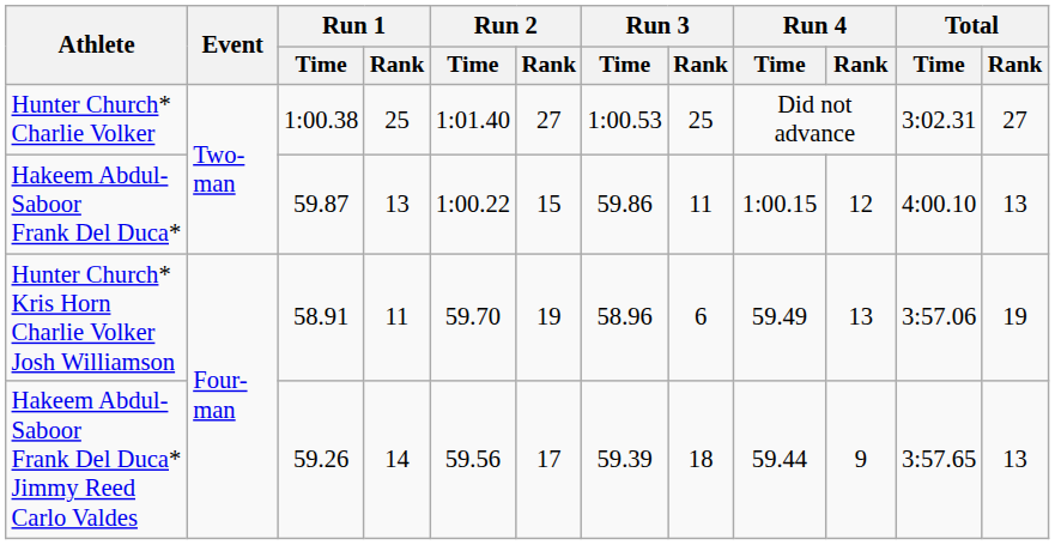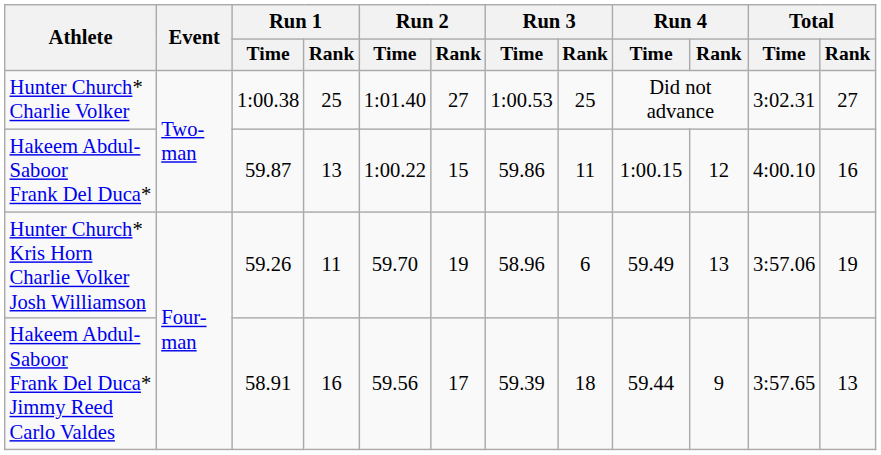 <table class=wikitable style=text-align:center;font-size:90%>
 <tr>
 <th rowspan=2>Athlete</th>
 <th rowspan=2>Event</th>
 <th colspan=2>Run 1</th>
 <th colspan=2>Run 2</th>
 <th colspan=2>Run 3</th>
 <th colspan=2>Run 4</th>
 <th colspan=2>Total</th>
 </tr>
 <tr style=font-size:95%>
 <th>Time</th>
 <th>Rank</th>
 <th>Time</th>
 <th>Rank</th>
 <th>Time</th>
 <th>Rank</th>
 <th>Time</th>
 <th>Rank</th>
 <th>Time</th>
 <th>Rank</th>
 </tr>
 <tr>
 <td align=left><a href='#'>Hunter Church</a>*<br><a href='#'>Charlie Volker</a></td>
 <td align=left rowspan=2><a href='#'>Two-man</a></td>
 <td>1:00.38</td>
 <td>25</td>
 <td>1:01.40</td>
 <td>27</td>
 <td>1:00.53</td>
 <td>25</td>
 <td colspan=2>Did not advance</td>
 <td>3:02.31</td>
 <td>27</td>
 </tr>
 <tr>
 <td align=left><a href='#'>Hakeem Abdul-Saboor</a><br><a href='#'>Frank Del Duca</a>*</td>
 <td>59.87</td>
 <td>13</td>
 <td>1:00.22</td>
 <td>15</td>
 <td>59.86</td>
 <td>11</td>
 <td>1:00.15</td>
 <td>12</td>
 <td>4:00.10</td>
-<td>13</td>
+<td>16</td>
 </tr>
 <tr>
 <td align=left><a href='#'>Hunter Church</a>*<br><a href='#'>Kris Horn</a><br><a href='#'>Charlie Volker</a><br><a href='#'>Josh Williamson</a></td>
 <td align=left rowspan=2><a href='#'>Four-man</a></td>
-<td>58.91</td>
+<td>59.26</td>
 <td>11</td>
 <td>59.70</td>
 <td>19</td>
 <td>58.96</td>
 <td>6</td>
 <td>59.49</td>
 <td>13</td>
 <td>3:57.06</td>
 <td>19</td>
 </tr>
 <tr>
 <td align=left><a href='#'>Hakeem Abdul-Saboor</a><br><a href='#'>Frank Del Duca</a>*<br><a href='#'>Jimmy Reed</a><br><a href='#'>Carlo Valdes</a></td>
-<td>59.26</td>
-<td>14</td>
+<td>58.91</td>
+<td>16</td>
 <td>59.56</td>
 <td>17</td>
 <td>59.39</td>
 <td>18</td>
 <td>59.44</td>
 <td>9</td>
 <td>3:57.65</td>
 <td>13</td>
 </tr>
 </table>
